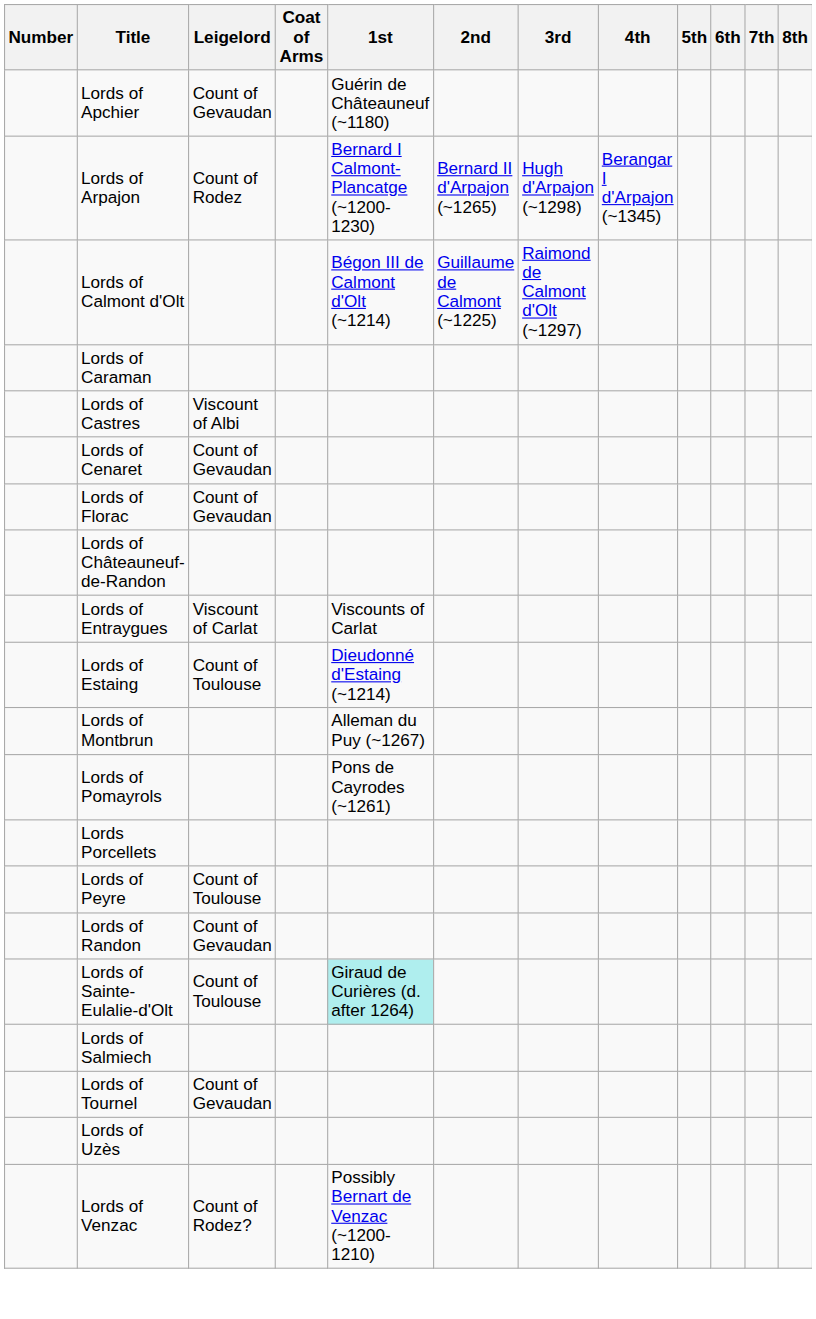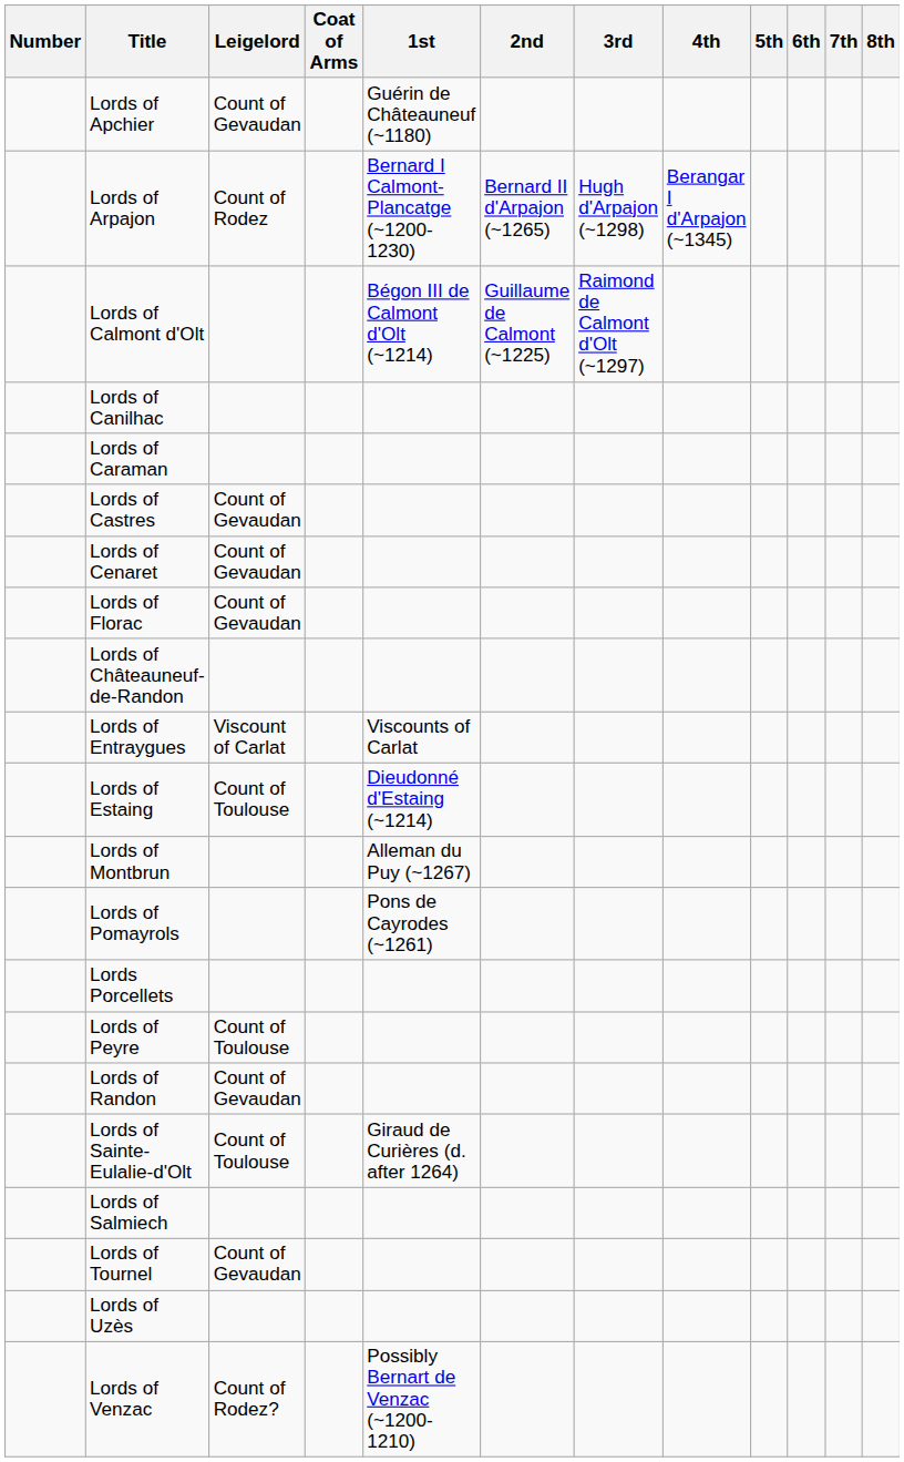 <table class="wikitable">
 <tr>
 <th>Number</th>
 <th>Title</th>
 <th>Leigelord</th>
 <th>Coat of Arms</th>
 <th>1st</th>
 <th>2nd</th>
 <th>3rd</th>
 <th>4th</th>
 <th>5th</th>
 <th>6th</th>
 <th>7th</th>
 <th>8th</th>
 </tr>
 <tr>
 <td></td>
 <td>Lords of Apchier</td>
 <td>Count of Gevaudan</td>
 <td></td>
 <td>Guérin de Châteauneuf (~1180)</td>
 <td></td>
 <td></td>
 <td></td>
 <td></td>
 <td></td>
 <td></td>
 <td></td>
 </tr>
 <tr>
 <td></td>
 <td>Lords of Arpajon</td>
 <td>Count of Rodez</td>
 <td></td>
 <td><a href='#'>Bernard I Calmont-Plancatge</a> (~1200-1230)</td>
 <td><a href='#'>Bernard II d'Arpajon</a> (~1265)</td>
 <td><a href='#'>Hugh d'Arpajon</a> (~1298)</td>
 <td><a href='#'>Berangar I d'Arpajon</a> (~1345)</td>
 <td></td>
 <td></td>
 <td></td>
 <td></td>
 </tr>
 <tr>
 <td></td>
 <td>Lords of Calmont d'Olt</td>
 <td></td>
 <td></td>
 <td><a href='#'>Bégon III de Calmont d'Olt</a> (~1214)</td>
 <td><a href='#'>Guillaume de Calmont</a> (~1225)</td>
 <td><a href='#'>Raimond de Calmont d'Olt</a> (~1297)</td>
 <td></td>
 <td></td>
 <td></td>
 <td></td>
 <td></td>
 </tr>
 <tr>
 <td></td>
+<td>Lords of Canilhac</td>
+<td></td>
+<td></td>
+<td></td>
+<td></td>
+<td></td>
+<td></td>
+<td></td>
+<td></td>
+<td></td>
+<td></td>
+</tr>
+<tr>
+<td></td>
 <td>Lords of Caraman</td>
 <td></td>
 <td></td>
 <td></td>
 <td></td>
 <td></td>
 <td></td>
 <td></td>
 <td></td>
 <td></td>
 <td></td>
 </tr>
 <tr>
 <td></td>
 <td>Lords of Castres</td>
-<td>Viscount of Albi</td>
+<td>Count of Gevaudan</td>
 <td></td>
 <td></td>
 <td></td>
 <td></td>
 <td></td>
 <td></td>
 <td></td>
 <td></td>
 <td></td>
 </tr>
 <tr>
 <td></td>
 <td>Lords of Cenaret</td>
 <td>Count of Gevaudan</td>
 <td></td>
 <td></td>
 <td></td>
 <td></td>
 <td></td>
 <td></td>
 <td></td>
 <td></td>
 <td></td>
 </tr>
 <tr>
 <td></td>
 <td>Lords of Florac</td>
 <td>Count of Gevaudan</td>
 <td></td>
 <td></td>
 <td></td>
 <td></td>
 <td></td>
 <td></td>
 <td></td>
 <td></td>
 <td></td>
 </tr>
 <tr>
 <td></td>
 <td>Lords of Châteauneuf-de-Randon</td>
 <td></td>
 <td></td>
 <td></td>
 <td></td>
 <td></td>
 <td></td>
 <td></td>
 <td></td>
 <td></td>
 <td></td>
 </tr>
 <tr>
 <td></td>
 <td>Lords of Entraygues</td>
 <td>Viscount of Carlat</td>
 <td></td>
 <td>Viscounts of Carlat</td>
 <td></td>
 <td></td>
 <td></td>
 <td></td>
 <td></td>
 <td></td>
 <td></td>
 </tr>
 <tr>
 <td></td>
 <td>Lords of Estaing</td>
 <td>Count of Toulouse</td>
 <td></td>
 <td><a href='#'>Dieudonné d'Estaing</a> (~1214)</td>
 <td></td>
 <td></td>
 <td></td>
 <td></td>
 <td></td>
 <td></td>
 <td></td>
 </tr>
 <tr>
 <td></td>
 <td>Lords of Montbrun</td>
 <td></td>
 <td></td>
 <td>Alleman du Puy (~1267)</td>
 <td></td>
 <td></td>
 <td></td>
 <td></td>
 <td></td>
 <td></td>
 <td></td>
 </tr>
 <tr>
 <td></td>
 <td>Lords of Pomayrols</td>
 <td></td>
 <td></td>
 <td>Pons de Cayrodes (~1261)</td>
 <td></td>
 <td></td>
 <td></td>
 <td></td>
 <td></td>
 <td></td>
 <td></td>
 </tr>
 <tr>
 <td></td>
 <td>Lords Porcellets</td>
 <td></td>
 <td></td>
 <td></td>
 <td></td>
 <td></td>
 <td></td>
 <td></td>
 <td></td>
 <td></td>
 <td></td>
 </tr>
 <tr>
 <td></td>
 <td>Lords of Peyre</td>
 <td>Count of Toulouse</td>
 <td></td>
 <td></td>
 <td></td>
 <td></td>
 <td></td>
 <td></td>
 <td></td>
 <td></td>
 <td></td>
 </tr>
 <tr>
 <td></td>
 <td>Lords of Randon</td>
 <td>Count of Gevaudan</td>
 <td></td>
 <td></td>
 <td></td>
 <td></td>
 <td></td>
 <td></td>
 <td></td>
 <td></td>
 <td></td>
 </tr>
 <tr>
 <td></td>
 <td>Lords of Sainte-Eulalie-d'Olt</td>
 <td>Count of Toulouse</td>
 <td></td>
-<td style="background: paleturquoise;">Giraud de Curières (d. after 1264)</td>
+<td>Giraud de Curières (d. after 1264)</td>
 <td></td>
 <td></td>
 <td></td>
 <td></td>
 <td></td>
 <td></td>
 <td></td>
 </tr>
 <tr>
 <td></td>
 <td>Lords of Salmiech</td>
 <td></td>
 <td></td>
 <td></td>
 <td></td>
 <td></td>
 <td></td>
 <td></td>
 <td></td>
 <td></td>
 <td></td>
 </tr>
 <tr>
 <td></td>
 <td>Lords of Tournel</td>
 <td>Count of Gevaudan</td>
 <td></td>
 <td></td>
 <td></td>
 <td></td>
 <td></td>
 <td></td>
 <td></td>
 <td></td>
 <td></td>
 </tr>
 <tr>
 <td></td>
 <td>Lords of Uzès</td>
 <td></td>
 <td></td>
 <td></td>
 <td></td>
 <td></td>
 <td></td>
 <td></td>
 <td></td>
 <td></td>
 <td></td>
 </tr>
 <tr>
 <td></td>
 <td>Lords of Venzac</td>
 <td>Count of Rodez?</td>
 <td></td>
 <td>Possibly <a href='#'>Bernart de Venzac</a> (~1200-1210)</td>
 <td></td>
 <td></td>
 <td></td>
 <td></td>
 <td></td>
 <td></td>
 <td></td>
 </tr>
 </table>
